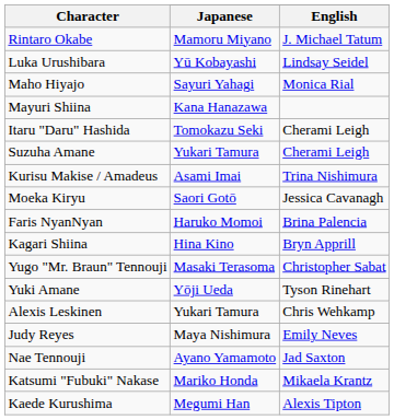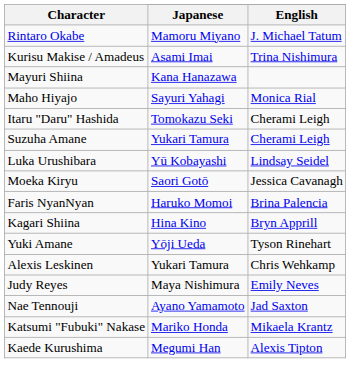 <table class="wikitable">
 <tr>
 <th rowspan="2">Character</th>
 </tr>
 <tr>
 <th>Japanese</th>
 <th>English</th>
 </tr>
 <tr>
 <td><a href='#'>Rintaro Okabe</a></td>
 <td><a href='#'>Mamoru Miyano</a></td>
 <td><a href='#'>J. Michael Tatum</a></td>
 </tr>
 <tr>
-<td>Luka Urushibara</td>
-<td><a href='#'>Yū Kobayashi</a></td>
-<td><a href='#'>Lindsay Seidel</a></td>
+<td>Kurisu Makise / Amadeus</td>
+<td><a href='#'>Asami Imai</a></td>
+<td><a href='#'>Trina Nishimura</a></td>
+</tr>
+<tr>
+<td>Mayuri Shiina</td>
+<td><a href='#'>Kana Hanazawa</a></td>
+<td></td>
 </tr>
 <tr>
 <td>Maho Hiyajo</td>
 <td><a href='#'>Sayuri Yahagi</a></td>
 <td><a href='#'>Monica Rial</a></td>
-</tr>
-<tr>
-<td>Mayuri Shiina</td>
-<td><a href='#'>Kana Hanazawa</a></td>
-<td></td>
 </tr>
 <tr>
 <td>Itaru "Daru" Hashida</td>
 <td><a href='#'>Tomokazu Seki</a></td>
 <td>Cherami Leigh</td>
 </tr>
 <tr>
 <td>Suzuha Amane</td>
 <td><a href='#'>Yukari Tamura</a></td>
 <td><a href='#'>Cherami Leigh</a></td>
 </tr>
 <tr>
-<td>Kurisu Makise / Amadeus</td>
-<td><a href='#'>Asami Imai</a></td>
-<td><a href='#'>Trina Nishimura</a></td>
+<td>Luka Urushibara</td>
+<td><a href='#'>Yū Kobayashi</a></td>
+<td><a href='#'>Lindsay Seidel</a></td>
 </tr>
 <tr>
 <td>Moeka Kiryu</td>
 <td><a href='#'>Saori Gotō</a></td>
 <td>Jessica Cavanagh</td>
 </tr>
 <tr>
 <td>Faris NyanNyan</td>
 <td><a href='#'>Haruko Momoi</a></td>
 <td><a href='#'>Brina Palencia</a></td>
 </tr>
 <tr>
 <td>Kagari Shiina</td>
 <td><a href='#'>Hina Kino</a></td>
 <td><a href='#'>Bryn Apprill</a></td>
-</tr>
-<tr>
-<td>Yugo "Mr. Braun" Tennouji</td>
-<td><a href='#'>Masaki Terasoma</a></td>
-<td><a href='#'>Christopher Sabat</a></td>
 </tr>
 <tr>
 <td>Yuki Amane</td>
 <td><a href='#'>Yōji Ueda</a></td>
 <td>Tyson Rinehart</td>
 </tr>
 <tr>
 <td>Alexis Leskinen</td>
 <td>Yukari Tamura</td>
 <td>Chris Wehkamp</td>
 </tr>
 <tr>
 <td>Judy Reyes</td>
 <td>Maya Nishimura</td>
 <td><a href='#'>Emily Neves</a></td>
 </tr>
 <tr>
 <td>Nae Tennouji</td>
 <td><a href='#'>Ayano Yamamoto</a></td>
 <td><a href='#'>Jad Saxton</a></td>
 </tr>
 <tr>
 <td>Katsumi "Fubuki" Nakase</td>
 <td><a href='#'>Mariko Honda</a></td>
 <td><a href='#'>Mikaela Krantz</a></td>
 </tr>
 <tr>
 <td>Kaede Kurushima</td>
 <td><a href='#'>Megumi Han</a></td>
 <td><a href='#'>Alexis Tipton</a></td>
 </tr>
 </table>
